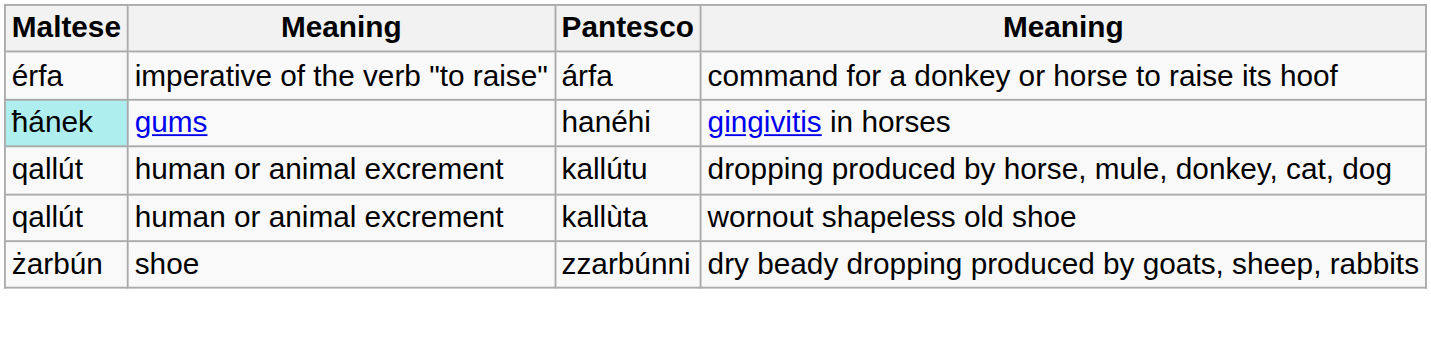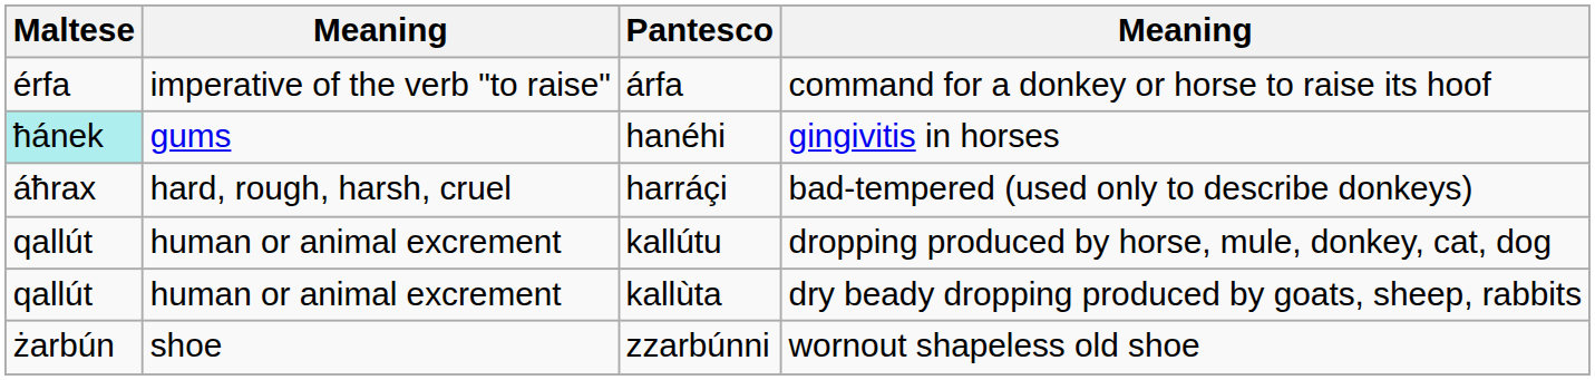 <table class="wikitable">
 <tr>
 <th>Maltese</th>
 <th>Meaning</th>
 <th>Pantesco</th>
 <th>Meaning</th>
 </tr>
 <tr>
 <td>érfa</td>
 <td>imperative of the verb "to raise"</td>
 <td>árfa</td>
 <td>command for a donkey or horse to raise its hoof</td>
 </tr>
 <tr>
 <td style="background: paleturquoise;">ħánek</td>
 <td><a href='#'>gums</a></td>
 <td>hanéhi</td>
 <td><a href='#'>gingivitis</a> in horses</td>
 </tr>
 <tr>
+<td>áħrax</td>
+<td>hard, rough, harsh, cruel</td>
+<td>harráçi</td>
+<td>bad-tempered (used only to describe donkeys)</td>
+</tr>
+<tr>
 <td>qallút</td>
 <td>human or animal excrement</td>
 <td>kallútu</td>
 <td>dropping produced by horse, mule, donkey, cat, dog</td>
 </tr>
 <tr>
 <td>qallút</td>
 <td>human or animal excrement</td>
 <td>kallùta</td>
-<td>wornout shapeless old shoe</td>
+<td>dry beady dropping produced by goats, sheep, rabbits</td>
 </tr>
 <tr>
 <td>żarbún</td>
 <td>shoe</td>
 <td>zzarbúnni</td>
-<td>dry beady dropping produced by goats, sheep, rabbits</td>
+<td>wornout shapeless old shoe</td>
 </tr>
 </table>
